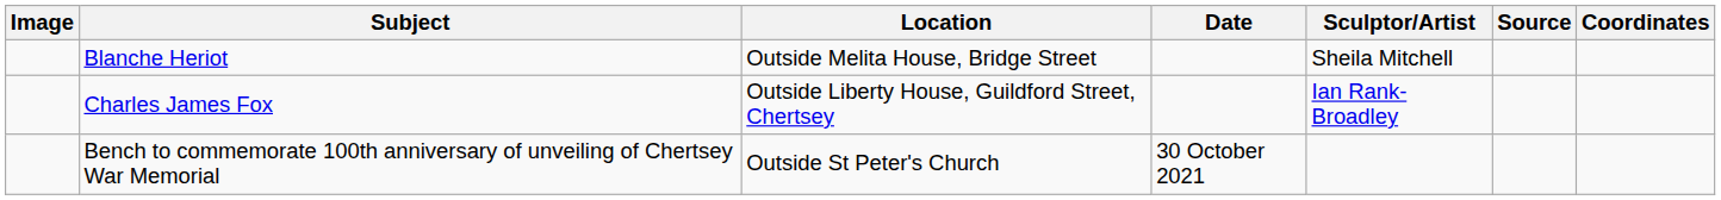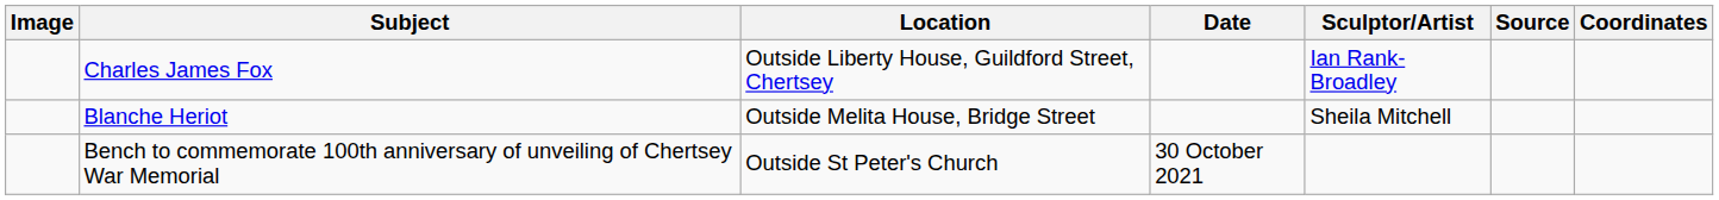 <table class="wikitable sortable">
 <tr>
 <th>Image</th>
 <th>Subject</th>
 <th>Location</th>
 <th>Date</th>
 <th>Sculptor/Artist</th>
 <th>Source</th>
 <th>Coordinates</th>
 </tr>
 <tr>
 <td></td>
-<td><a href='#'>Blanche Heriot</a></td>
-<td>Outside Melita House, Bridge Street</td>
+<td><a href='#'>Charles James Fox</a></td>
+<td>Outside Liberty House, Guildford Street, <a href='#'>Chertsey</a></td>
 <td></td>
-<td>Sheila Mitchell</td>
+<td><a href='#'>Ian Rank-Broadley</a></td>
 <td></td>
 <td></td>
 </tr>
 <tr>
 <td></td>
-<td><a href='#'>Charles James Fox</a></td>
-<td>Outside Liberty House, Guildford Street, <a href='#'>Chertsey</a></td>
+<td><a href='#'>Blanche Heriot</a></td>
+<td>Outside Melita House, Bridge Street</td>
 <td></td>
-<td><a href='#'>Ian Rank-Broadley</a></td>
+<td>Sheila Mitchell</td>
 <td></td>
 <td></td>
 </tr>
 <tr>
 <td></td>
 <td>Bench to commemorate 100th anniversary of unveiling of Chertsey War Memorial</td>
 <td>Outside St Peter's Church</td>
 <td>30 October 2021</td>
 <td></td>
 <td></td>
 <td></td>
 </tr>
 </table>
